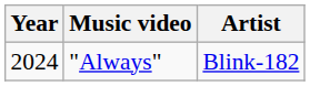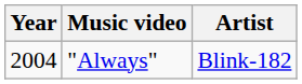 <table class="wikitable">
 <tr>
 <th>Year</th>
 <th>Music video</th>
 <th>Artist</th>
 </tr>
 <tr>
-<td>2024</td>
+<td>2004</td>
 <td>"<a href='#'>Always</a>"</td>
 <td><a href='#'>Blink-182</a></td>
 </tr>
 </table>
